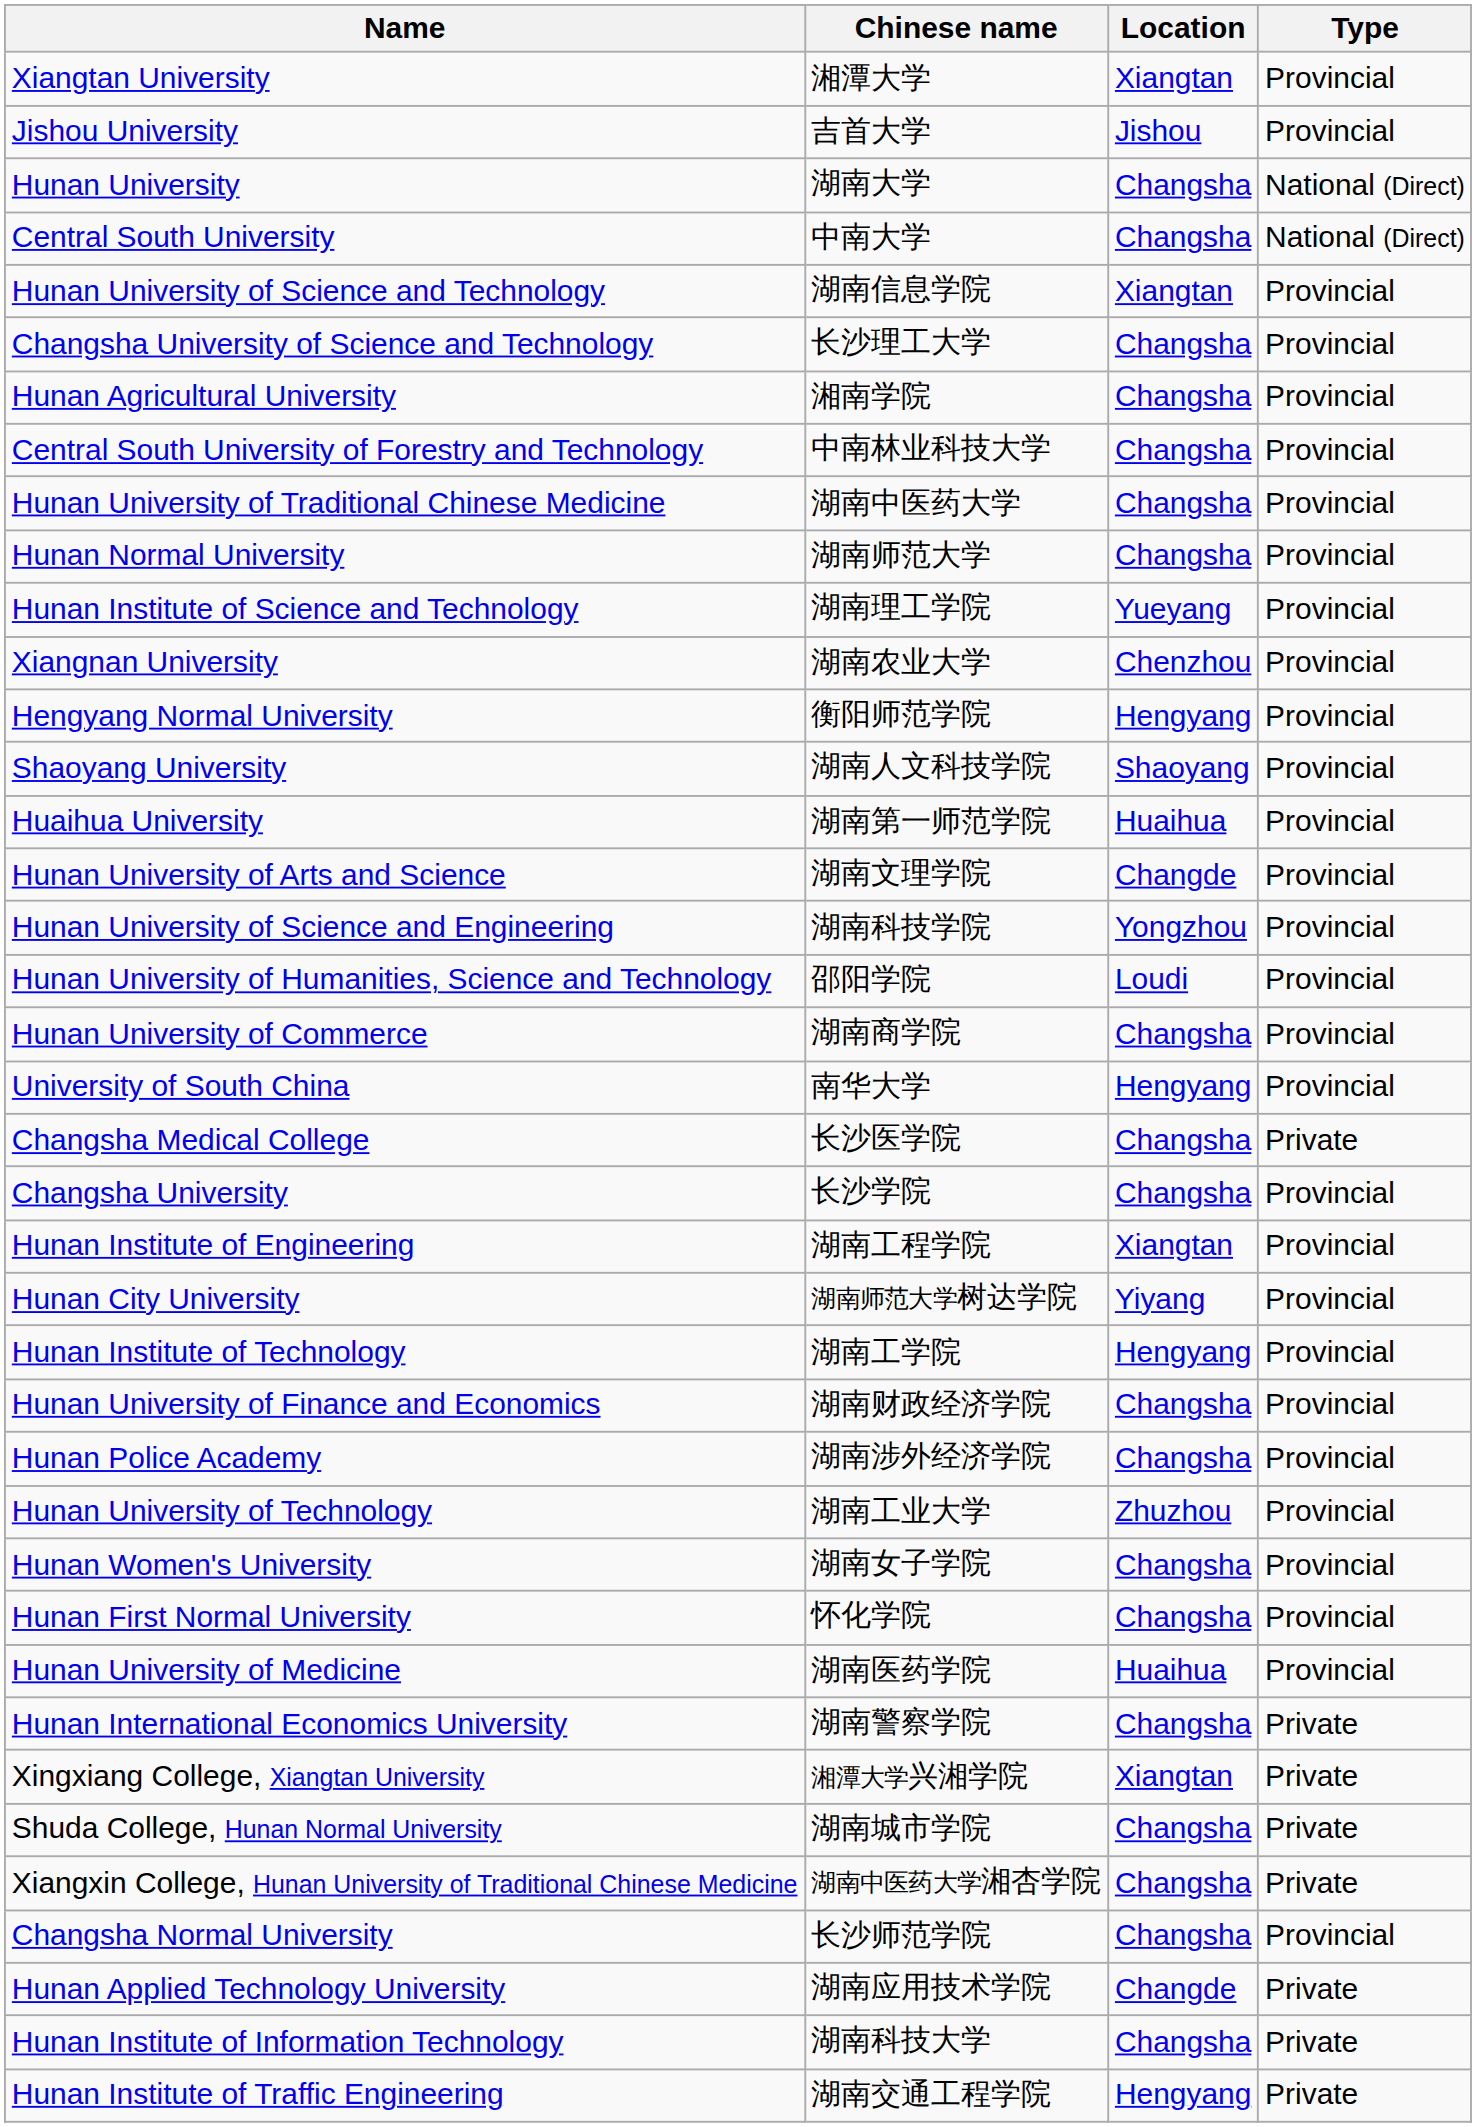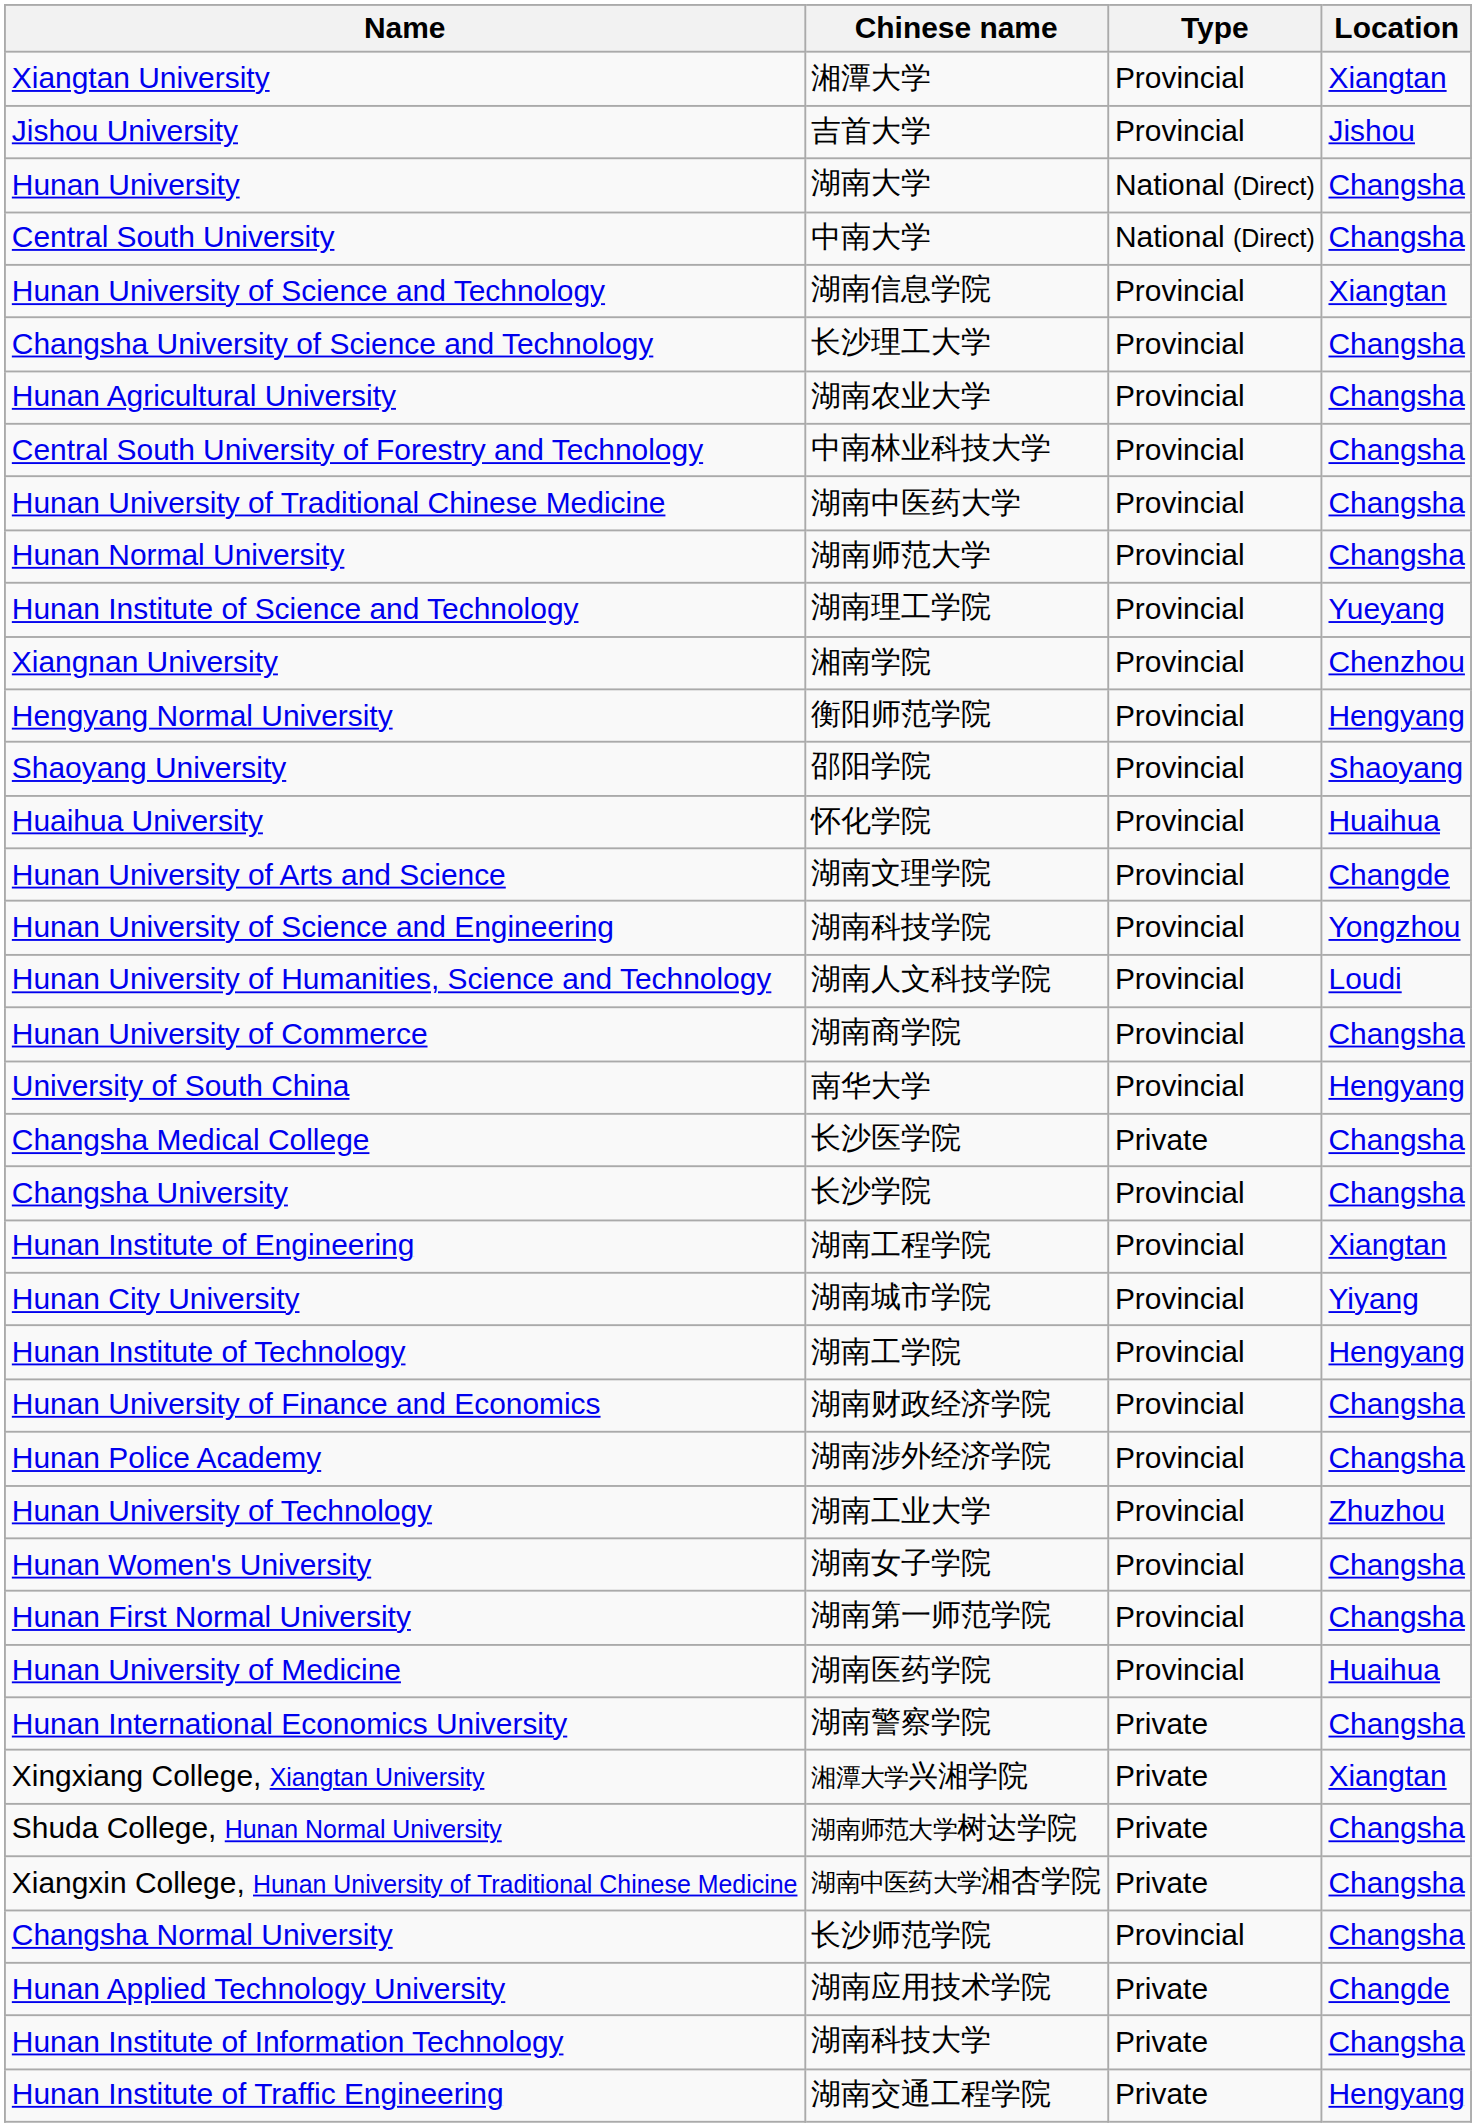 <table class="wikitable + sortable">
 <tr>
 <th>Name</th>
 <th>Chinese name</th>
+<th>Type</th>
 <th>Location</th>
-<th>Type</th>
 </tr>
 <tr>
 <td><a href='#'>Xiangtan University</a></td>
 <td>湘潭大学</td>
+<td>Provincial</td>
 <td><a href='#'>Xiangtan</a></td>
-<td>Provincial</td>
 </tr>
 <tr>
 <td><a href='#'>Jishou University</a></td>
 <td>吉首大学</td>
+<td>Provincial</td>
 <td><a href='#'>Jishou</a></td>
-<td>Provincial</td>
 </tr>
 <tr>
 <td><a href='#'>Hunan University </a></td>
 <td>湖南大学</td>
+<td>National <small>(Direct)</small></td>
 <td><a href='#'>Changsha</a></td>
-<td>National <small>(Direct)</small></td>
 </tr>
 <tr>
 <td><a href='#'>Central South University</a></td>
 <td>中南大学</td>
+<td>National <small>(Direct)</small></td>
 <td><a href='#'>Changsha</a></td>
-<td>National <small>(Direct)</small></td>
 </tr>
 <tr>
 <td><a href='#'>Hunan University of Science and Technology</a></td>
 <td>湖南信息学院</td>
+<td>Provincial</td>
 <td><a href='#'>Xiangtan</a></td>
-<td>Provincial</td>
 </tr>
 <tr>
 <td><a href='#'>Changsha University of Science and Technology</a></td>
 <td>长沙理工大学</td>
+<td>Provincial</td>
 <td><a href='#'>Changsha</a></td>
-<td>Provincial</td>
 </tr>
 <tr>
 <td><a href='#'>Hunan Agricultural University</a></td>
-<td>湘南学院</td>
+<td>湖南农业大学</td>
+<td>Provincial</td>
 <td><a href='#'>Changsha</a></td>
-<td>Provincial</td>
 </tr>
 <tr>
 <td><a href='#'>Central South University of Forestry and Technology</a></td>
 <td>中南林业科技大学</td>
+<td>Provincial</td>
 <td><a href='#'>Changsha</a></td>
-<td>Provincial</td>
 </tr>
 <tr>
 <td><a href='#'>Hunan University of Traditional Chinese Medicine</a></td>
 <td>湖南中医药大学</td>
+<td>Provincial</td>
 <td><a href='#'>Changsha</a></td>
-<td>Provincial</td>
 </tr>
 <tr>
 <td><a href='#'>Hunan Normal University</a></td>
 <td>湖南师范大学</td>
+<td>Provincial</td>
 <td><a href='#'>Changsha</a></td>
-<td>Provincial</td>
 </tr>
 <tr>
 <td><a href='#'>Hunan Institute of Science and Technology</a></td>
 <td>湖南理工学院</td>
+<td>Provincial</td>
 <td><a href='#'>Yueyang</a></td>
-<td>Provincial</td>
 </tr>
 <tr>
 <td><a href='#'>Xiangnan University</a></td>
-<td>湖南农业大学</td>
+<td>湘南学院</td>
+<td>Provincial</td>
 <td><a href='#'>Chenzhou</a></td>
-<td>Provincial</td>
 </tr>
 <tr>
 <td><a href='#'>Hengyang Normal University</a></td>
 <td>衡阳师范学院</td>
+<td>Provincial</td>
 <td><a href='#'>Hengyang</a></td>
-<td>Provincial</td>
 </tr>
 <tr>
 <td><a href='#'>Shaoyang University</a></td>
-<td>湖南人文科技学院</td>
+<td>邵阳学院</td>
+<td>Provincial</td>
 <td><a href='#'>Shaoyang</a></td>
-<td>Provincial</td>
 </tr>
 <tr>
 <td><a href='#'>Huaihua University</a></td>
-<td>湖南第一师范学院</td>
+<td>怀化学院</td>
+<td>Provincial</td>
 <td><a href='#'>Huaihua</a></td>
-<td>Provincial</td>
 </tr>
 <tr>
 <td><a href='#'>Hunan University of Arts and Science</a></td>
 <td>湖南文理学院</td>
+<td>Provincial</td>
 <td><a href='#'>Changde</a></td>
-<td>Provincial</td>
 </tr>
 <tr>
 <td><a href='#'>Hunan University of Science and Engineering</a></td>
 <td>湖南科技学院</td>
+<td>Provincial</td>
 <td><a href='#'>Yongzhou</a></td>
-<td>Provincial</td>
 </tr>
 <tr>
 <td><a href='#'>Hunan University of Humanities, Science and Technology</a></td>
-<td>邵阳学院</td>
+<td>湖南人文科技学院</td>
+<td>Provincial</td>
 <td><a href='#'>Loudi</a></td>
-<td>Provincial</td>
 </tr>
 <tr>
 <td><a href='#'>Hunan University of Commerce</a></td>
 <td>湖南商学院</td>
+<td>Provincial</td>
 <td><a href='#'>Changsha</a></td>
-<td>Provincial</td>
 </tr>
 <tr>
 <td><a href='#'>University of South China</a></td>
 <td>南华大学</td>
+<td>Provincial</td>
 <td><a href='#'>Hengyang</a></td>
-<td>Provincial</td>
 </tr>
 <tr>
 <td><a href='#'>Changsha Medical College </a></td>
 <td>长沙医学院</td>
+<td>Private</td>
 <td><a href='#'>Changsha</a></td>
-<td>Private</td>
 </tr>
 <tr>
 <td><a href='#'>Changsha University</a></td>
 <td>长沙学院</td>
+<td>Provincial</td>
 <td><a href='#'>Changsha</a></td>
-<td>Provincial</td>
 </tr>
 <tr>
 <td><a href='#'>Hunan Institute of Engineering</a></td>
 <td>湖南工程学院</td>
+<td>Provincial</td>
 <td><a href='#'>Xiangtan</a></td>
-<td>Provincial</td>
 </tr>
 <tr>
 <td><a href='#'>Hunan City University</a></td>
-<td><small>湖南师范大学</small>树达学院</td>
+<td>湖南城市学院</td>
+<td>Provincial</td>
 <td><a href='#'>Yiyang</a></td>
-<td>Provincial</td>
 </tr>
 <tr>
 <td><a href='#'>Hunan Institute of Technology</a></td>
 <td>湖南工学院</td>
+<td>Provincial</td>
 <td><a href='#'>Hengyang</a></td>
-<td>Provincial</td>
 </tr>
 <tr>
 <td><a href='#'>Hunan University of Finance and Economics</a></td>
 <td>湖南财政经济学院</td>
+<td>Provincial</td>
 <td><a href='#'>Changsha</a></td>
-<td>Provincial</td>
 </tr>
 <tr>
 <td><a href='#'>Hunan Police Academy</a></td>
 <td>湖南涉外经济学院</td>
+<td>Provincial</td>
 <td><a href='#'>Changsha</a></td>
-<td>Provincial</td>
 </tr>
 <tr>
 <td><a href='#'>Hunan University of Technology</a></td>
 <td>湖南工业大学</td>
+<td>Provincial</td>
 <td><a href='#'>Zhuzhou</a></td>
-<td>Provincial</td>
 </tr>
 <tr>
 <td><a href='#'>Hunan Women's University</a></td>
 <td>湖南女子学院</td>
+<td>Provincial</td>
 <td><a href='#'>Changsha</a></td>
-<td>Provincial</td>
 </tr>
 <tr>
 <td><a href='#'>Hunan First Normal University</a></td>
-<td>怀化学院</td>
+<td>湖南第一师范学院</td>
+<td>Provincial</td>
 <td><a href='#'>Changsha</a></td>
-<td>Provincial</td>
 </tr>
 <tr>
 <td><a href='#'>Hunan University of Medicine</a></td>
 <td>湖南医药学院</td>
+<td>Provincial</td>
 <td><a href='#'>Huaihua</a></td>
-<td>Provincial</td>
 </tr>
 <tr>
 <td><a href='#'>Hunan International Economics University</a></td>
 <td>湖南警察学院</td>
+<td>Private</td>
 <td><a href='#'>Changsha</a></td>
-<td>Private</td>
 </tr>
 <tr>
 <td>Xingxiang College, <small><a href='#'>Xiangtan University</a></small></td>
 <td><small>湘潭大学</small>兴湘学院</td>
+<td>Private</td>
 <td><a href='#'>Xiangtan</a></td>
-<td>Private</td>
 </tr>
 <tr>
 <td>Shuda College, <small><a href='#'>Hunan Normal University</a></small></td>
-<td>湖南城市学院</td>
+<td><small>湖南师范大学</small>树达学院</td>
+<td>Private</td>
 <td><a href='#'>Changsha</a></td>
-<td>Private</td>
 </tr>
 <tr>
 <td>Xiangxin College, <small><a href='#'>Hunan University of Traditional Chinese Medicine</a></small></td>
 <td><small>湖南中医药大学</small>湘杏学院</td>
+<td>Private</td>
 <td><a href='#'>Changsha</a></td>
-<td>Private</td>
 </tr>
 <tr>
 <td><a href='#'>Changsha Normal University</a></td>
 <td>长沙师范学院</td>
+<td>Provincial</td>
 <td><a href='#'>Changsha</a></td>
-<td>Provincial</td>
 </tr>
 <tr>
 <td><a href='#'>Hunan Applied Technology University</a></td>
 <td>湖南应用技术学院</td>
+<td>Private</td>
 <td><a href='#'>Changde</a></td>
-<td>Private</td>
 </tr>
 <tr>
 <td><a href='#'>Hunan Institute of Information Technology</a></td>
 <td>湖南科技大学</td>
+<td>Private</td>
 <td><a href='#'>Changsha</a></td>
-<td>Private</td>
 </tr>
 <tr>
 <td><a href='#'>Hunan Institute of Traffic Engineering</a></td>
 <td>湖南交通工程学院</td>
+<td>Private</td>
 <td><a href='#'>Hengyang</a></td>
-<td>Private</td>
 </tr>
 </table>
